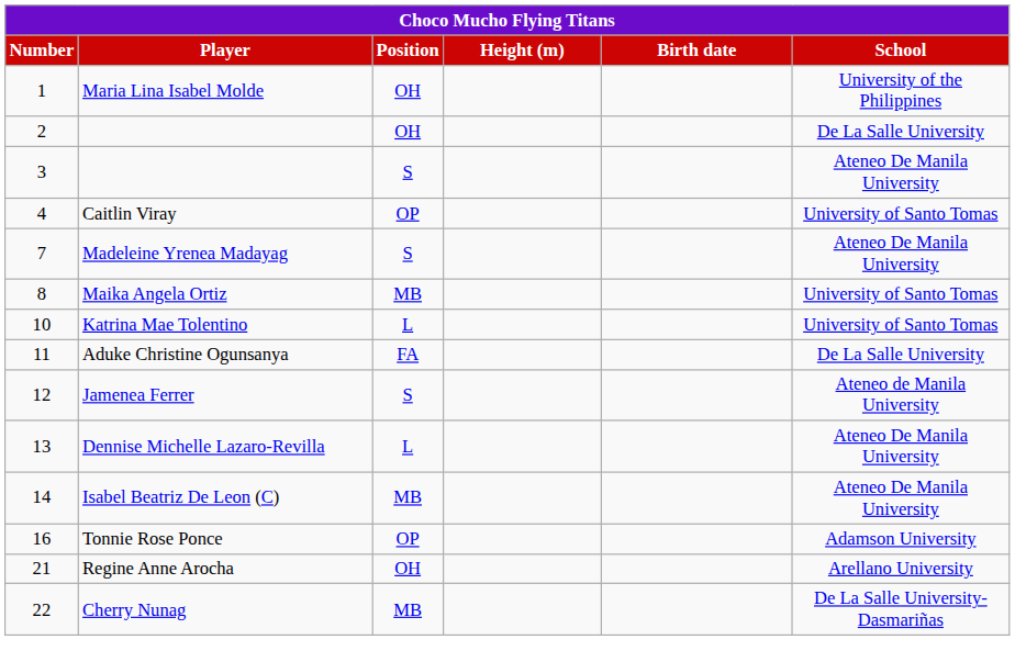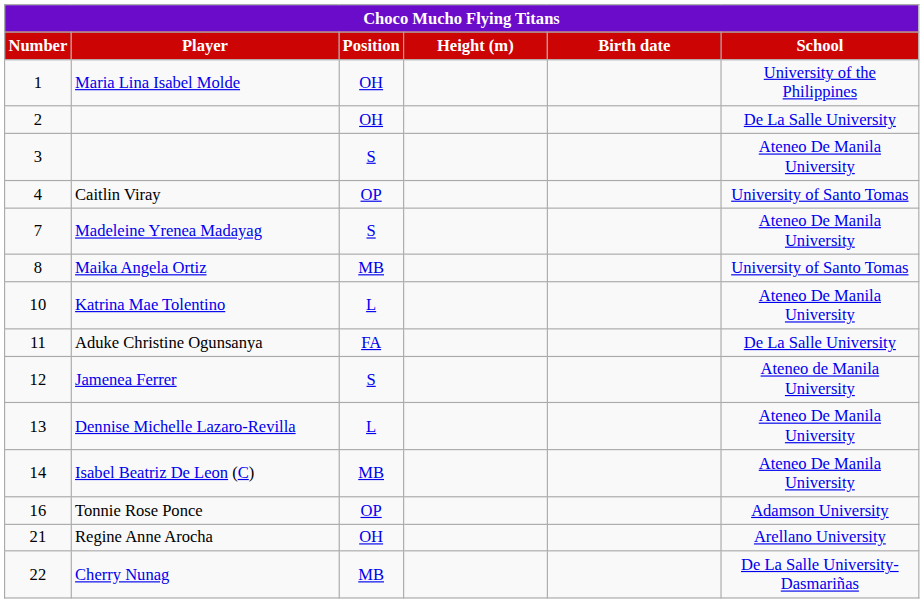 <table class="wikitable sortable" style="text-align:center; width:90%; font-size:90%;">
 <tr>
 <th colspan="8" style= "background:#6B0CCA; color:white; text-align: center">Choco Mucho Flying Titans</th>
 </tr>
 <tr>
 <th style="width:3em; background:#CC0404; color:white;">Number</th>
 <th style="width:30em; background:#CC0404; color:white;">Player</th>
 <th style="width:3em; background:#CC0404; color:white;">Position</th>
 <th style="width:15em; background:#CC0404; color:white">Height (m)</th>
 <th style="width:20em; background:#CC0404; color:white;">Birth date</th>
 <th style="width:20em; background:#CC0404; color:white;">School</th>
 </tr>
 <tr>
 <td align=center>1</td>
 <td align=left> <a href='#'>Maria Lina Isabel Molde</a></td>
 <td><a href='#'>OH</a></td>
 <td align=center></td>
 <td align=right></td>
 <td align=center><a href='#'>University of the Philippines</a></td>
 </tr>
 <tr>
 <td align=center>2</td>
 <td align=left> </td>
 <td><a href='#'>OH</a></td>
 <td align=center></td>
 <td align=right></td>
 <td align=center><a href='#'>De La Salle University</a></td>
 </tr>
 <tr>
 <td align=center>3</td>
 <td align=left> </td>
 <td><a href='#'>S</a></td>
 <td align=center></td>
 <td align=right></td>
 <td align=center><a href='#'>Ateneo De Manila University</a></td>
 </tr>
 <tr>
 <td align=center>4</td>
 <td align=left> Caitlin Viray</td>
 <td><a href='#'>OP</a></td>
 <td align=center></td>
 <td align=right></td>
 <td align=center><a href='#'>University of Santo Tomas</a></td>
 </tr>
 <tr>
 <td align=center>7</td>
 <td align=left> <a href='#'>Madeleine Yrenea Madayag</a></td>
 <td><a href='#'>S</a></td>
 <td align=center></td>
 <td align=right></td>
 <td align=center><a href='#'>Ateneo De Manila University</a></td>
 </tr>
 <tr>
 <td align=center>8</td>
 <td align=left> <a href='#'>Maika Angela Ortiz</a></td>
 <td><a href='#'>MB</a></td>
 <td align=center></td>
 <td align=right></td>
 <td align=center><a href='#'>University of Santo Tomas</a></td>
 </tr>
 <tr>
 <td align=center>10</td>
 <td align=left> <a href='#'>Katrina Mae Tolentino</a></td>
 <td><a href='#'>L</a></td>
 <td align=center></td>
 <td align=right></td>
-<td align=center><a href='#'>University of Santo Tomas</a></td>
+<td align=center><a href='#'>Ateneo De Manila University</a></td>
 </tr>
 <tr>
 <td>11</td>
 <td style="text-align: left;"> Aduke Christine Ogunsanya</td>
 <td><a href='#'>FA</a></td>
 <td></td>
 <td style="text-align: left;"></td>
 <td><a href='#'>De La Salle University</a></td>
 </tr>
 <tr>
 <td align=center>12</td>
 <td align=left> <a href='#'>Jamenea Ferrer</a></td>
 <td><a href='#'>S</a></td>
 <td align=center></td>
 <td align=right></td>
 <td align=center><a href='#'>Ateneo de Manila University</a></td>
 </tr>
 <tr>
 <td align=center>13</td>
 <td align=left> <a href='#'>Dennise Michelle Lazaro-Revilla</a></td>
 <td><a href='#'>L</a></td>
 <td align=center></td>
 <td align=right></td>
 <td align=center><a href='#'>Ateneo De Manila University</a></td>
 </tr>
 <tr>
 <td align=center>14</td>
 <td align=left> <a href='#'>Isabel Beatriz De Leon</a> (<a href='#'>C</a>)</td>
 <td><a href='#'>MB</a></td>
 <td align=center></td>
 <td align=right></td>
 <td align=center><a href='#'>Ateneo De Manila University</a></td>
 </tr>
 <tr>
 <td align=center>16</td>
 <td align=left> Tonnie Rose Ponce</td>
 <td><a href='#'>OP</a></td>
 <td align=center></td>
 <td align=right></td>
 <td align=center><a href='#'>Adamson University</a></td>
 </tr>
 <tr>
 <td align=center>21</td>
 <td align=left> Regine Anne Arocha</td>
 <td><a href='#'>OH</a></td>
 <td align=center></td>
 <td align=right></td>
 <td align=center><a href='#'>Arellano University</a></td>
 </tr>
 <tr>
 <td align=center>22</td>
 <td align=left> <a href='#'>Cherry Nunag</a></td>
 <td><a href='#'>MB</a></td>
 <td align=center></td>
 <td align=right></td>
 <td align=center><a href='#'>De La Salle University-Dasmariñas</a></td>
 </tr>
 </table>
